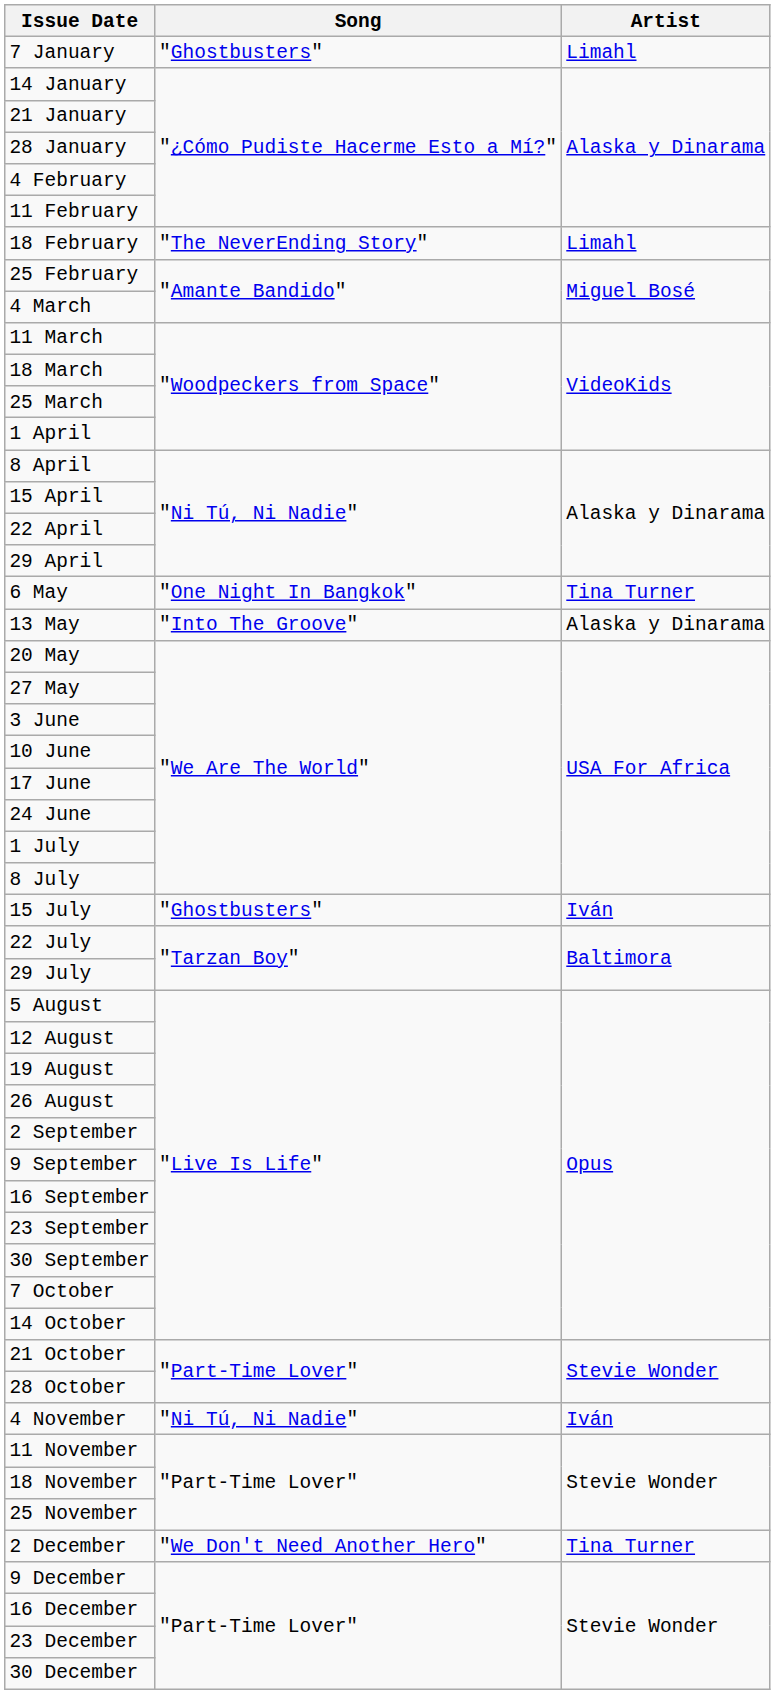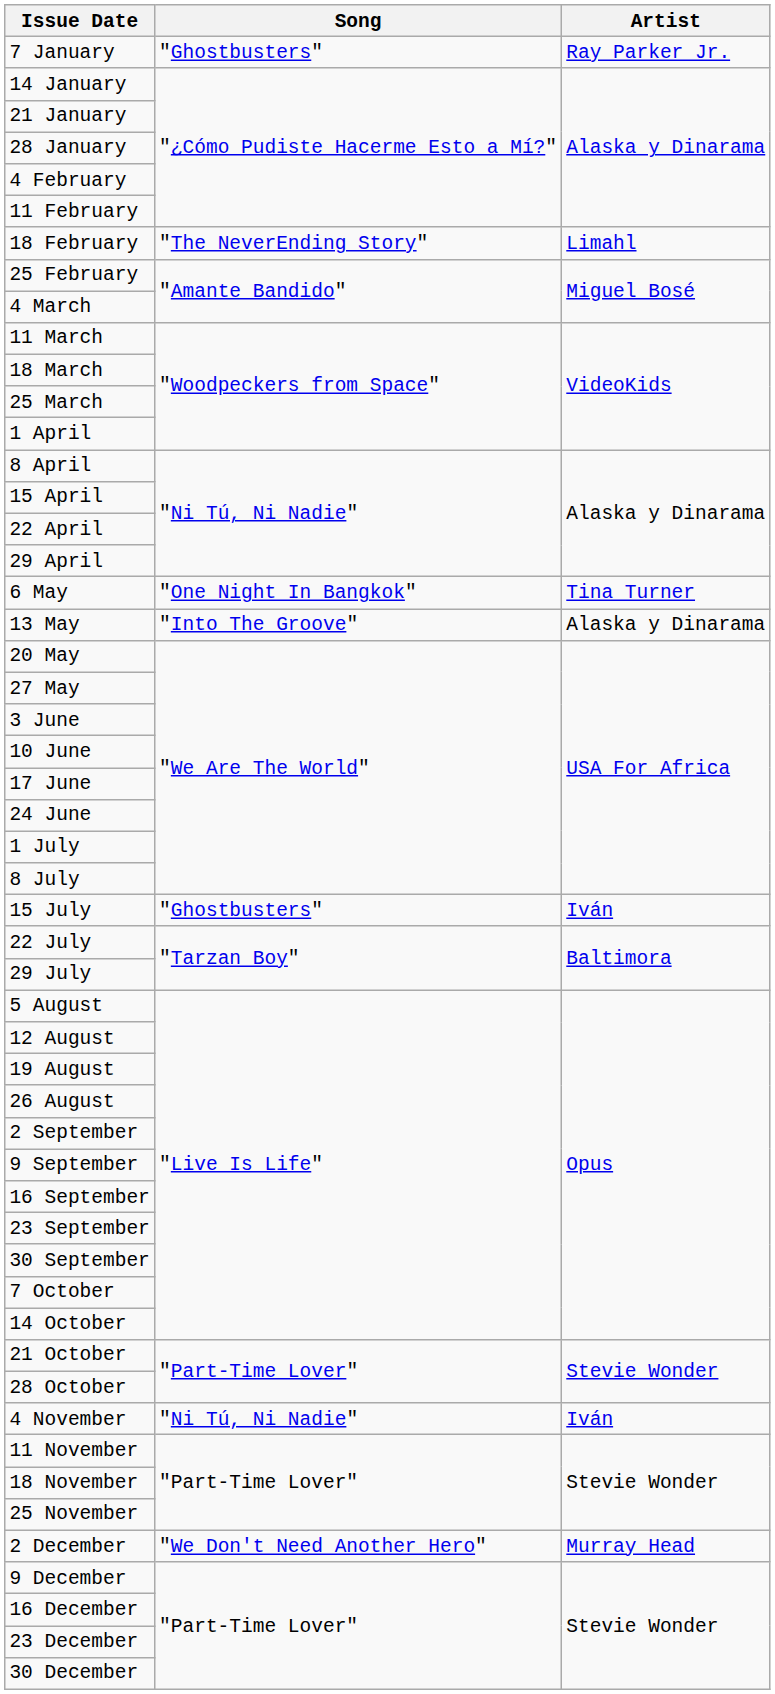 <table class="wikitable">
 <tr>
 <th>Issue Date</th>
 <th>Song</th>
 <th>Artist</th>
 </tr>
 <tr>
 <td>7 January</td>
 <td>"<a href='#'>Ghostbusters</a>"</td>
-<td><a href='#'>Limahl</a></td>
+<td><a href='#'>Ray Parker Jr.</a></td>
 </tr>
 <tr>
 <td>14 January</td>
 <td rowspan=5>"<a href='#'>¿Cómo Pudiste Hacerme Esto a Mí?</a>"</td>
 <td rowspan=5><a href='#'>Alaska y Dinarama</a></td>
 </tr>
 <tr>
 <td>21 January</td>
 </tr>
 <tr>
 <td>28 January</td>
 </tr>
 <tr>
 <td>4 February</td>
 </tr>
 <tr>
 <td>11 February</td>
 </tr>
 <tr>
 <td>18 February</td>
 <td>"<a href='#'>The NeverEnding Story</a>"</td>
 <td><a href='#'>Limahl</a></td>
 </tr>
 <tr>
 <td>25 February</td>
 <td rowspan=2>"<a href='#'>Amante Bandido</a>"</td>
 <td rowspan=2><a href='#'>Miguel Bosé</a></td>
 </tr>
 <tr>
 <td>4 March</td>
 </tr>
 <tr>
 <td>11 March</td>
 <td rowspan=4>"<a href='#'>Woodpeckers from Space</a>"</td>
 <td rowspan=4><a href='#'>VideoKids</a></td>
 </tr>
 <tr>
 <td>18 March</td>
 </tr>
 <tr>
 <td>25 March</td>
 </tr>
 <tr>
 <td>1 April</td>
 </tr>
 <tr>
 <td>8 April</td>
 <td rowspan=4>"<a href='#'>Ni Tú, Ni Nadie</a>"</td>
 <td rowspan=4>Alaska y Dinarama</td>
 </tr>
 <tr>
 <td>15 April</td>
 </tr>
 <tr>
 <td>22 April</td>
 </tr>
 <tr>
 <td>29 April</td>
 </tr>
 <tr>
 <td>6  May</td>
 <td>"<a href='#'>One Night In Bangkok</a>"</td>
 <td><a href='#'>Tina Turner</a></td>
 </tr>
 <tr>
 <td>13 May</td>
 <td>"<a href='#'>Into The Groove</a>"</td>
 <td>Alaska y Dinarama</td>
 </tr>
 <tr>
 <td>20 May</td>
 <td rowspan=8>"<a href='#'>We Are The World</a>"</td>
 <td rowspan=8><a href='#'>USA For Africa</a></td>
 </tr>
 <tr>
 <td>27 May</td>
 </tr>
 <tr>
 <td>3 June</td>
 </tr>
 <tr>
 <td>10 June</td>
 </tr>
 <tr>
 <td>17 June</td>
 </tr>
 <tr>
 <td>24 June</td>
 </tr>
 <tr>
 <td>1 July</td>
 </tr>
 <tr>
 <td>8 July</td>
 </tr>
 <tr>
 <td>15 July</td>
 <td>"<a href='#'>Ghostbusters</a>"</td>
 <td><a href='#'>Iván</a></td>
 </tr>
 <tr>
 <td>22 July</td>
 <td rowspan=2>"<a href='#'>Tarzan Boy</a>"</td>
 <td rowspan=2><a href='#'>Baltimora</a></td>
 </tr>
 <tr>
 <td>29 July</td>
 </tr>
 <tr>
 <td>5 August</td>
 <td rowspan=11>"<a href='#'>Live Is Life</a>"</td>
 <td rowspan=11><a href='#'>Opus</a></td>
 </tr>
 <tr>
 <td>12 August</td>
 </tr>
 <tr>
 <td>19 August</td>
 </tr>
 <tr>
 <td>26 August</td>
 </tr>
 <tr>
 <td>2 September</td>
 </tr>
 <tr>
 <td>9 September</td>
 </tr>
 <tr>
 <td>16 September</td>
 </tr>
 <tr>
 <td>23 September</td>
 </tr>
 <tr>
 <td>30 September</td>
 </tr>
 <tr>
 <td>7 October</td>
 </tr>
 <tr>
 <td>14 October</td>
 </tr>
 <tr>
 <td>21 October</td>
 <td rowspan=2>"<a href='#'>Part-Time Lover</a>"</td>
 <td rowspan=2><a href='#'>Stevie Wonder</a></td>
 </tr>
 <tr>
 <td>28 October</td>
 </tr>
 <tr>
 <td>4 November</td>
 <td>"<a href='#'>Ni Tú, Ni Nadie</a>"</td>
 <td><a href='#'>Iván</a></td>
 </tr>
 <tr>
 <td>11 November</td>
 <td rowspan=3>"Part-Time Lover"</td>
 <td rowspan=3>Stevie Wonder</td>
 </tr>
 <tr>
 <td>18 November</td>
 </tr>
 <tr>
 <td>25 November</td>
 </tr>
 <tr>
 <td>2 December</td>
 <td>"<a href='#'>We Don't Need Another Hero</a>"</td>
-<td><a href='#'>Tina Turner</a></td>
+<td><a href='#'>Murray Head</a></td>
 </tr>
 <tr>
 <td>9 December</td>
 <td rowspan=4>"Part-Time Lover"</td>
 <td rowspan=4>Stevie Wonder</td>
 </tr>
 <tr>
 <td>16 December</td>
 </tr>
 <tr>
 <td>23 December</td>
 </tr>
 <tr>
 <td>30 December</td>
 </tr>
 </table>
